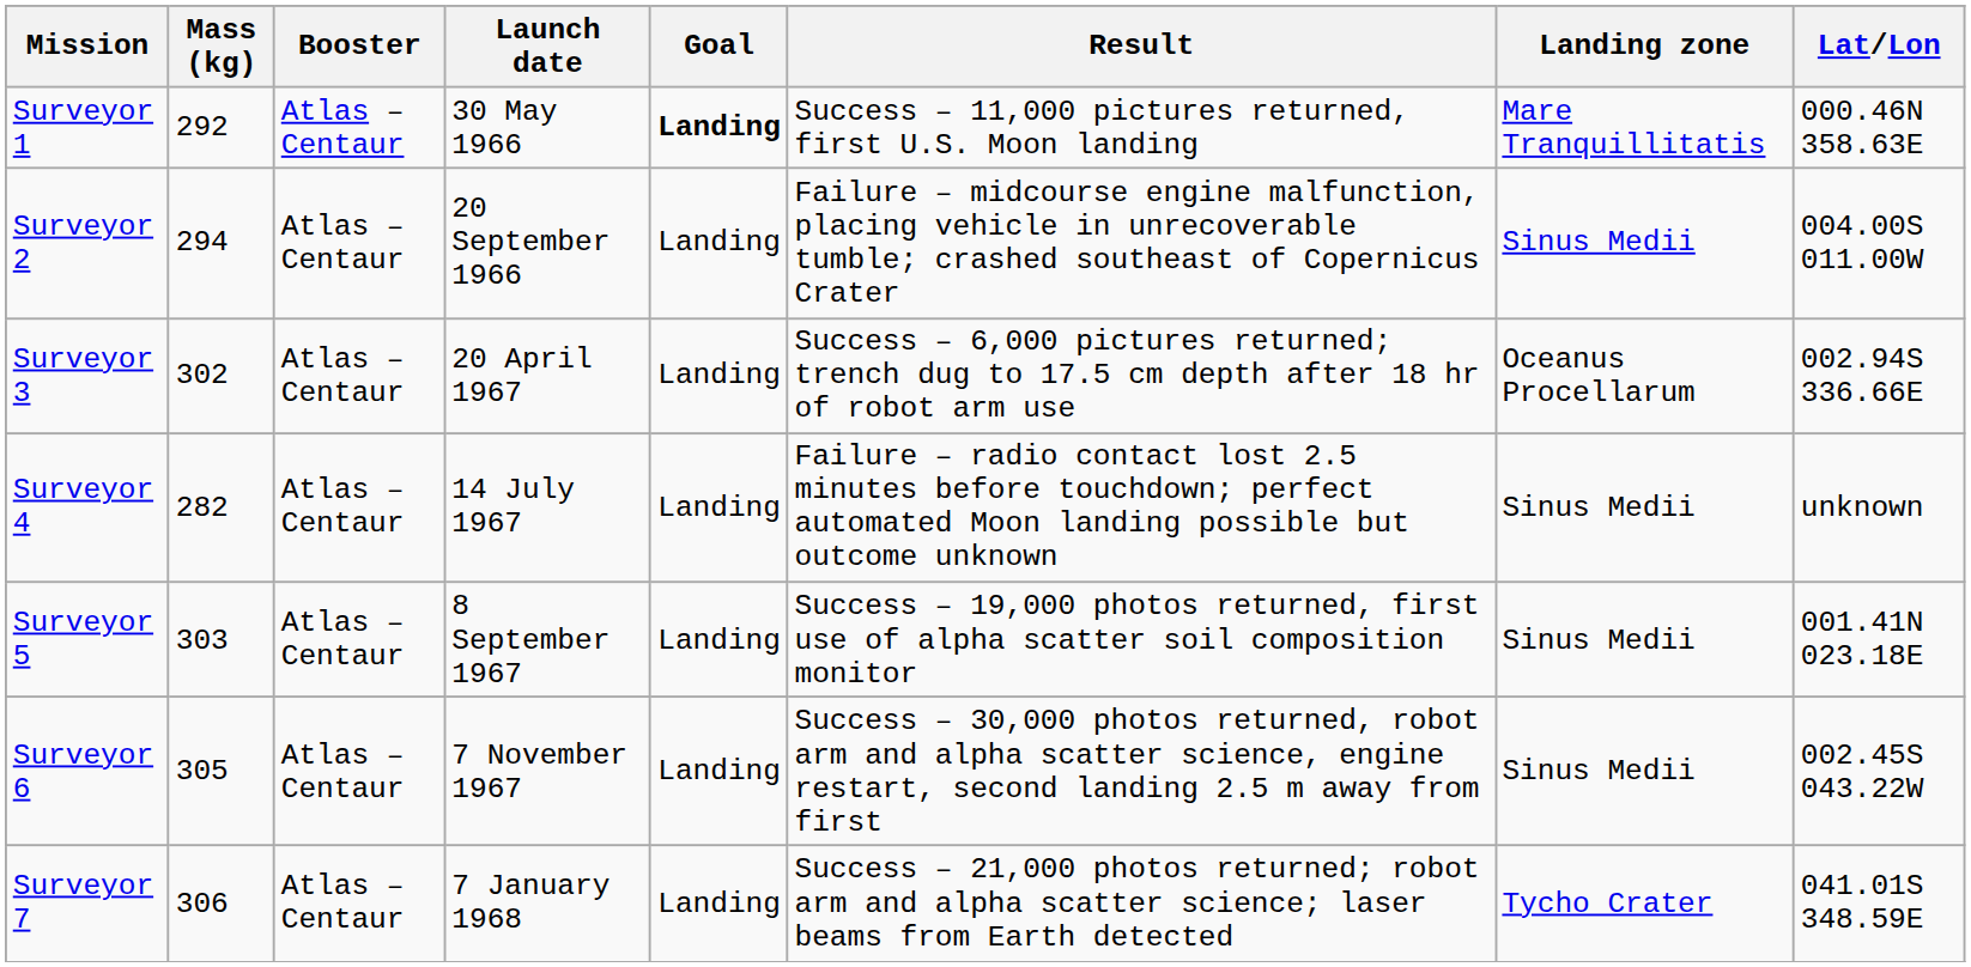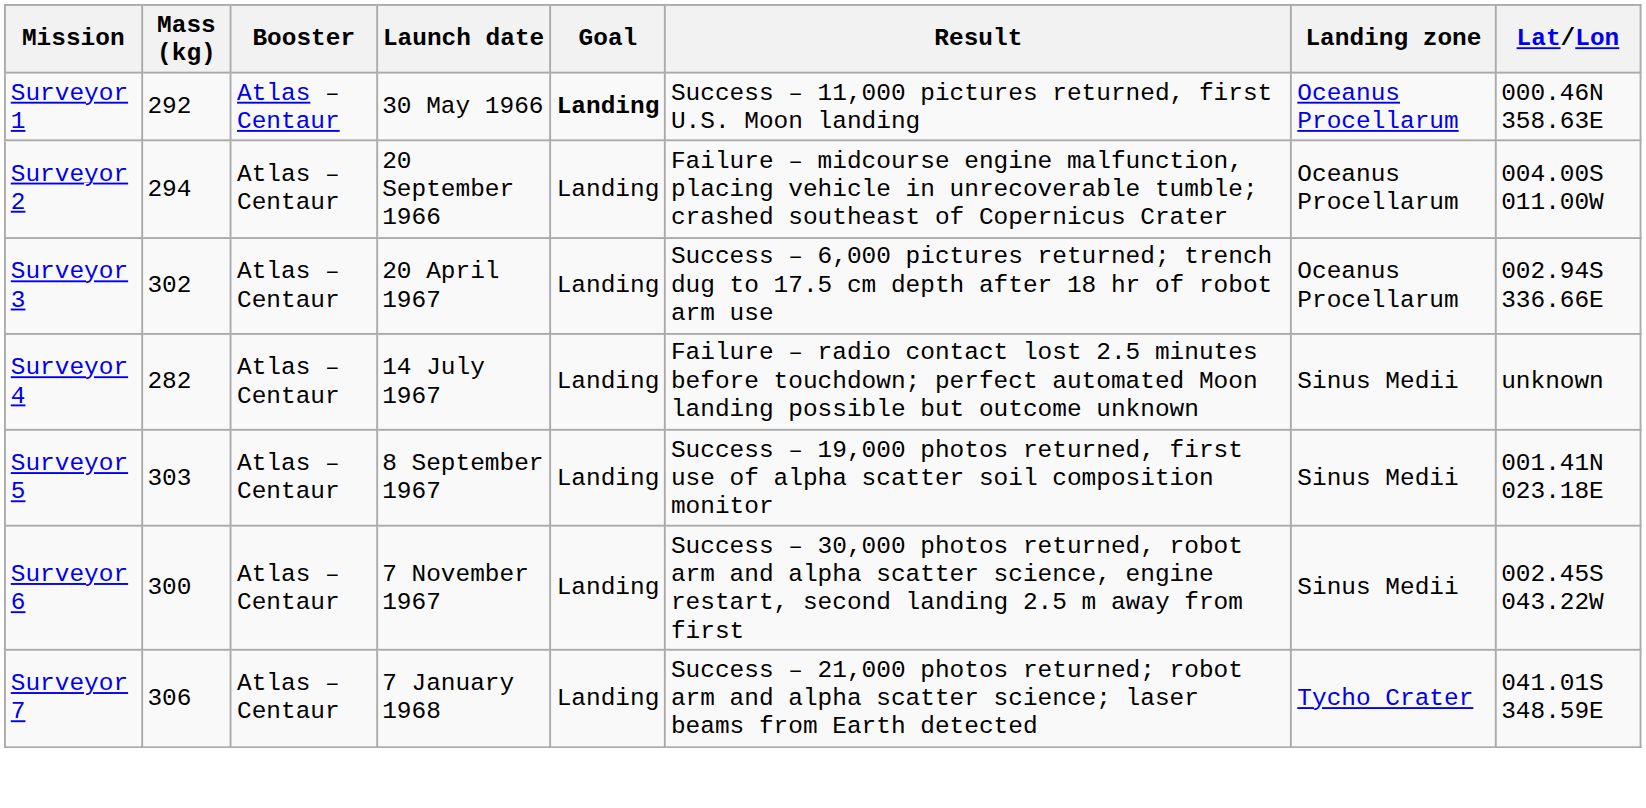 <table class="wikitable" style=" background: #f9f9f9; border-collapse: collapse; ">
 <tr>
 <th align=left>Mission</th>
 <th align=center>Mass (kg)</th>
 <th align=center>Booster</th>
 <th align=center>Launch date</th>
 <th align=center>Goal</th>
 <th align=center>Result</th>
 <th align=center>Landing zone</th>
 <th align=center><a href='#'>Lat</a>/<a href='#'>Lon</a></th>
 </tr>
 <tr>
 <td><a href='#'>Surveyor 1</a></td>
 <td>292</td>
 <td><a href='#'>Atlas</a> – <a href='#'>Centaur</a></td>
 <td>30 May 1966</td>
 <td><strong>Landing</strong></td>
 <td><span>Success</span> – 11,000 pictures returned, first U.S. Moon landing</td>
-<td><a href='#'>Mare Tranquillitatis</a></td>
+<td><a href='#'>Oceanus Procellarum</a></td>
 <td>000.46N 358.63E</td>
 </tr>
 <tr>
 <td><a href='#'>Surveyor 2</a></td>
 <td>294</td>
 <td>Atlas – Centaur</td>
 <td>20 September 1966</td>
 <td>Landing</td>
 <td><span>Failure</span> – midcourse engine malfunction, placing vehicle in unrecoverable tumble; crashed southeast of Copernicus Crater</td>
-<td><a href='#'>Sinus Medii</a></td>
+<td>Oceanus Procellarum</td>
 <td>004.00S 011.00W</td>
 </tr>
 <tr>
 <td><a href='#'>Surveyor 3</a></td>
 <td>302</td>
 <td>Atlas – Centaur</td>
 <td>20 April 1967</td>
 <td>Landing</td>
 <td><span>Success</span> – 6,000 pictures returned; trench dug to 17.5 cm depth after 18 hr of robot arm use</td>
 <td>Oceanus Procellarum</td>
 <td>002.94S 336.66E</td>
 </tr>
 <tr>
 <td><a href='#'>Surveyor 4</a></td>
 <td>282</td>
 <td>Atlas – Centaur</td>
 <td>14 July 1967</td>
 <td>Landing</td>
 <td><span>Failure</span> – radio contact lost 2.5 minutes before touchdown; perfect automated Moon landing possible but outcome unknown</td>
 <td>Sinus Medii</td>
 <td>unknown</td>
 </tr>
 <tr>
 <td><a href='#'>Surveyor 5</a></td>
 <td>303</td>
 <td>Atlas – Centaur</td>
 <td>8 September 1967</td>
 <td>Landing</td>
 <td><span>Success</span> – 19,000 photos returned, first use of alpha scatter soil composition monitor</td>
 <td>Sinus Medii</td>
 <td>001.41N 023.18E</td>
 </tr>
 <tr>
 <td><a href='#'>Surveyor 6</a></td>
-<td>305</td>
+<td>300</td>
 <td>Atlas – Centaur</td>
 <td>7 November 1967</td>
 <td>Landing</td>
 <td><span>Success</span> – 30,000 photos returned, robot arm and alpha scatter science, engine restart, second landing 2.5 m away from first</td>
 <td>Sinus Medii</td>
 <td>002.45S 043.22W</td>
 </tr>
 <tr>
 <td><a href='#'>Surveyor 7</a></td>
 <td>306</td>
 <td>Atlas – Centaur</td>
 <td>7 January 1968</td>
 <td>Landing</td>
 <td><span>Success</span> – 21,000 photos returned; robot arm and alpha scatter science; laser beams from Earth detected</td>
 <td><a href='#'>Tycho Crater</a></td>
 <td>041.01S 348.59E</td>
 </tr>
 <tr>
 </tr>
 </table>
